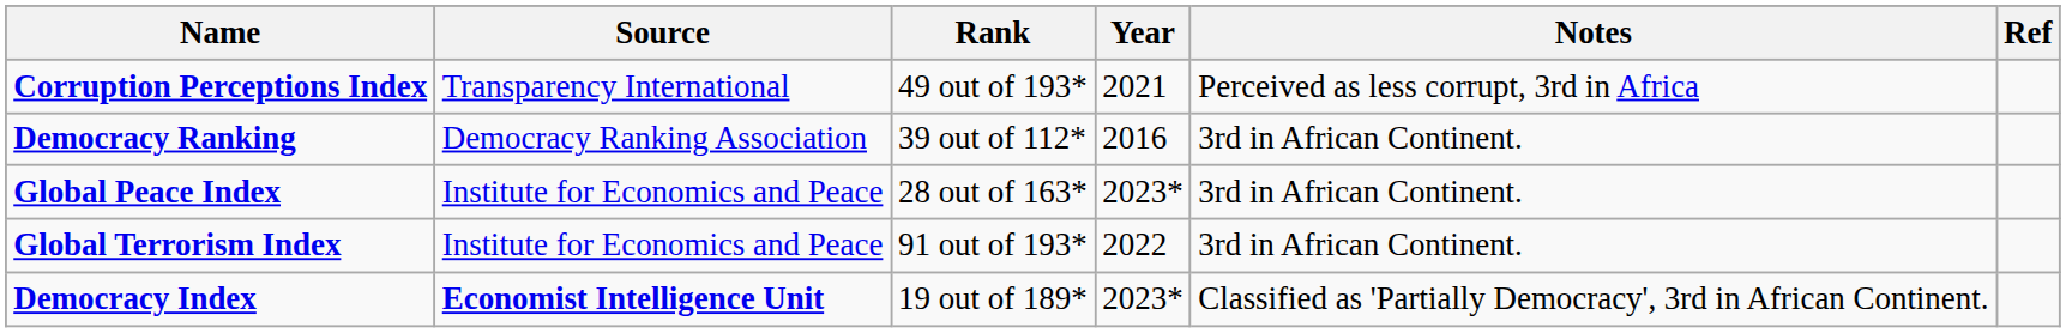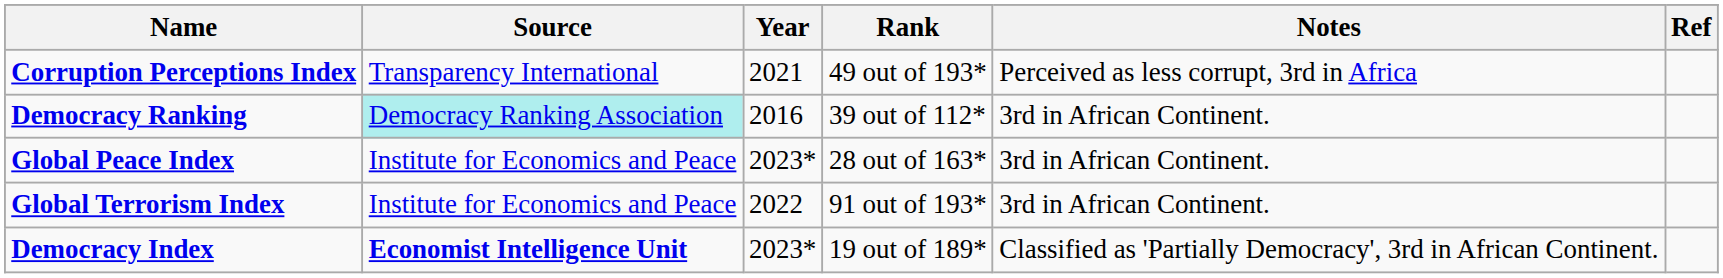 <table class="wikitable" style="font-size:90%;">
 <tr>
 <th>Name</th>
 <th>Source</th>
+<th>Year</th>
 <th>Rank</th>
-<th>Year</th>
 <th>Notes</th>
 <th>Ref</th>
 </tr>
 <tr>
 <td><strong><a href='#'>Corruption Perceptions Index</a></strong></td>
 <td><a href='#'>Transparency International</a></td>
+<td>2021</td>
 <td>49 out of 193*</td>
-<td>2021</td>
 <td>Perceived as less corrupt, 3rd in <a href='#'>Africa</a></td>
 <td></td>
 </tr>
 <tr>
 <td><strong><a href='#'>Democracy Ranking</a></strong></td>
-<td><a href='#'>Democracy Ranking Association</a></td>
+<td style="background: paleturquoise;"><a href='#'>Democracy Ranking Association</a></td>
+<td>2016</td>
 <td>39 out of 112*</td>
-<td>2016</td>
 <td>3rd in African Continent.</td>
 <td></td>
 </tr>
 <tr>
 <td><strong><a href='#'>Global Peace Index</a></strong></td>
 <td><a href='#'>Institute for Economics and Peace</a></td>
+<td>2023*</td>
 <td>28 out of 163*</td>
-<td>2023*</td>
 <td>3rd in African Continent.</td>
 <td></td>
 </tr>
 <tr>
 <td><strong><a href='#'>Global Terrorism Index</a></strong></td>
 <td><a href='#'>Institute for Economics and Peace</a></td>
+<td>2022</td>
 <td>91 out of 193*</td>
-<td>2022</td>
 <td>3rd in African Continent.</td>
 <td></td>
 </tr>
 <tr>
 <td><strong><a href='#'>Democracy Index</a></strong></td>
 <td><strong><a href='#'>Economist Intelligence Unit</a></strong></td>
+<td>2023*</td>
 <td>19 out of 189*</td>
-<td>2023*</td>
 <td>Classified as 'Partially Democracy', 3rd in  African Continent.</td>
 <td></td>
 </tr>
 </table>
